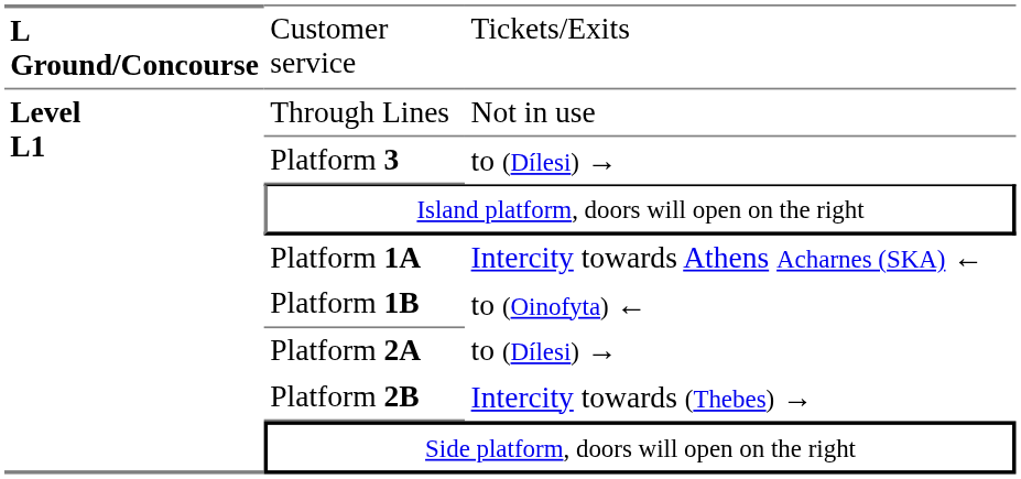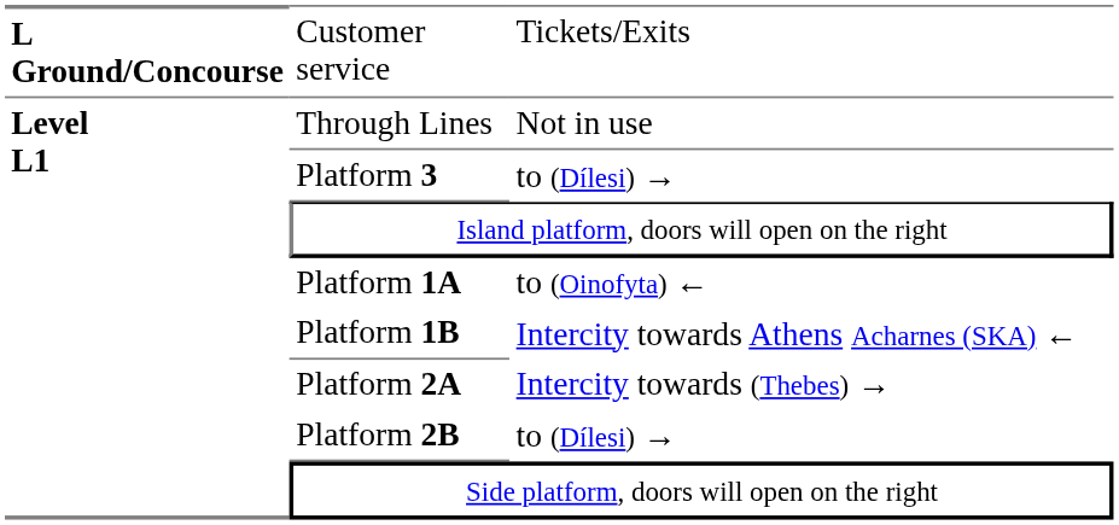 <table table border=0 cellspacing=0 cellpadding=3>
 <tr>
 <td style="border-bottom:solid 1px gray;border-top:solid 2px gray;" width=50 valign=top><strong>L<br>Ground/Concourse</strong></td>
 <td style="border-top:solid 1px gray;border-bottom:solid 1px gray;" width=100 valign=top>Customer service</td>
 <td style="border-top:solid 1px gray;border-bottom:solid 1px gray;" width=285 valign=top>Tickets/Exits</td>
 </tr>
 <tr>
 <td style="border-bottom:solid 2px gray;" rowspan=10 valign=top><strong>Level<br>L1</strong></td>
 <td style="border-bottom:solid 1px gray;">Through Lines</td>
 <td style="border-bottom:solid 1px gray;"> Not in use</td>
 </tr>
 <tr>
 <td style="border-bottom:solid 1px gray;">Platform <strong>3</strong></td>
 <td> to  <small>(<a href='#'>Dílesi</a>)</small> →</td>
 </tr>
 <tr>
 <td style="border-bottom:solid 2px black;border-top:solid 1px black;border-right:solid 2px black;border-left:solid 2px grey;text-align:center;" colspan=2><small><a href='#'>Island platform</a>, doors will open on the right</small></td>
 </tr>
 <tr>
 <td>Platform <span><strong>1Α</strong></span></td>
+<td> to  <small>(<a href='#'>Oinofyta</a>)</small> ←</td>
+</tr>
+<tr>
+<td style="border-bottom:solid 1px gray;">Platform <strong>1B</strong></td>
 <td> <a href='#'>Intercity</a> towards <a href='#'>Athens</a> <small><a href='#'>Acharnes (SKA)</a></small> ←</td>
 </tr>
 <tr>
-<td style="border-bottom:solid 1px gray;">Platform <strong>1B</strong></td>
-<td> to  <small>(<a href='#'>Oinofyta</a>)</small> ←</td>
-</tr>
-<tr>
 <td>Platform <span><strong>2Α</strong></span></td>
-<td> to  <small>(<a href='#'>Dílesi</a>)</small> →</td>
+<td> <a href='#'>Intercity</a> towards  <small>(<a href='#'>Thebes</a>)</small> →</td>
 </tr>
 <tr>
 <td style="border-bottom:solid 1px gray;">Platform <strong>2B</strong></td>
-<td> <a href='#'>Intercity</a> towards  <small>(<a href='#'>Thebes</a>)</small> →</td>
+<td> to  <small>(<a href='#'>Dílesi</a>)</small> →</td>
 </tr>
 <tr>
 <td style="border-top:solid 2px black;border-left:solid 2px black;border-right:solid 2px black;border-bottom:solid 2px black;text-align:center;" colspan=2><small><a href='#'>Side platform</a>, doors will open on the right</small></td>
 </tr>
 <tr>
 </tr>
 </table>
